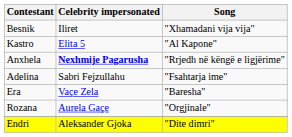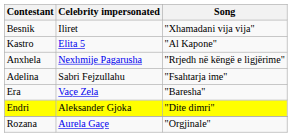 <table class="wikitable">
 <tr>
 <th>Contestant</th>
 <th>Celebrity impersonated</th>
 <th>Song</th>
 </tr>
 <tr>
 <td>Besnik</td>
 <td>Iliret</td>
 <td>"Xhamadani vija vija"</td>
 </tr>
 <tr>
 <td>Kastro</td>
 <td><a href='#'>Elita 5</a></td>
 <td>"Al Kapone"</td>
 </tr>
 <tr>
 <td>Anxhela</td>
-<td><strong><a href='#'>Nexhmije Pagarusha</a></strong></td>
+<td><a href='#'>Nexhmije Pagarusha</a></td>
 <td>"Rrjedh në këngë e ligjërime"</td>
 </tr>
 <tr>
 <td>Adelina</td>
 <td>Sabri Fejzullahu</td>
 <td>"Fsahtarja ime"</td>
 </tr>
 <tr>
 <td>Era</td>
 <td><a href='#'>Vaçe Zela</a></td>
 <td>"Baresha"</td>
 </tr>
+<tr style="background:yellow">
+<td>Endri</td>
+<td>Aleksander Gjoka</td>
+<td>"Dite dimri"</td>
+</tr>
+<tr>
+</tr>
 <tr>
 <td>Rozana</td>
 <td><a href='#'>Aurela Gaçe</a></td>
 <td>"Orgjinale"</td>
 </tr>
-<tr>
-</tr>
-<tr style="background:yellow">
-<td>Endri</td>
-<td>Aleksander Gjoka</td>
-<td>"Dite dimri"</td>
-</tr>
 </table>
